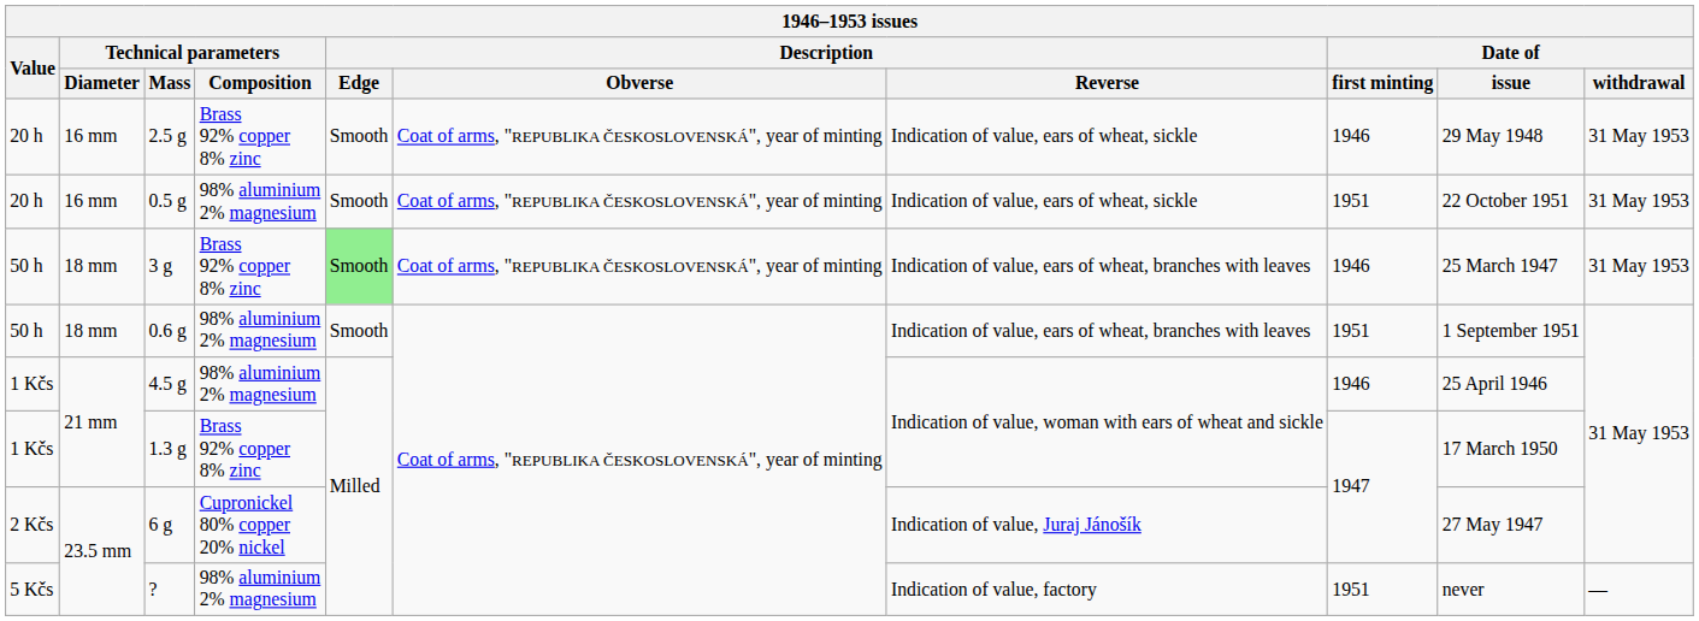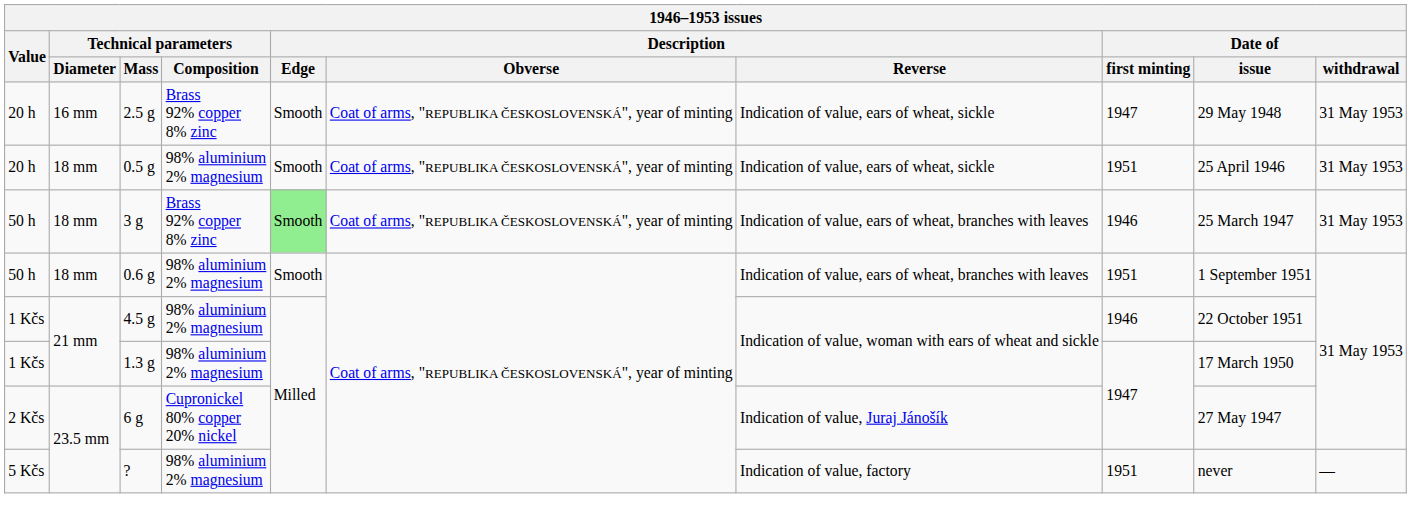 <table class="wikitable" style="font-size: 90%">
 <tr>
 <th colspan=12>1946–1953 issues</th>
 </tr>
 <tr>
 <th rowspan=2>Value</th>
 <th colspan=3>Technical parameters</th>
 <th colspan=3>Description</th>
 <th colspan=3>Date of</th>
 </tr>
 <tr>
 <th>Diameter</th>
 <th>Mass</th>
 <th>Composition</th>
 <th>Edge</th>
 <th>Obverse</th>
 <th>Reverse</th>
 <th>first minting</th>
 <th>issue</th>
 <th>withdrawal</th>
 </tr>
 <tr>
 <td>20 h</td>
 <td>16 mm</td>
 <td>2.5 g</td>
 <td><a href='#'>Brass</a><br>92% <a href='#'>copper</a><br>8% <a href='#'>zinc</a></td>
 <td>Smooth</td>
 <td><a href='#'>Coat of arms</a>, "<small>REPUBLIKA ČESKOSLOVENSKÁ</small>", year of minting</td>
 <td>Indication of value, ears of wheat, sickle</td>
-<td>1946</td>
+<td>1947</td>
 <td>29 May 1948</td>
 <td>31 May 1953</td>
 </tr>
 <tr>
 <td>20 h</td>
-<td>16 mm</td>
+<td>18 mm</td>
 <td>0.5 g</td>
 <td>98% <a href='#'>aluminium</a><br>2% <a href='#'>magnesium</a></td>
 <td>Smooth</td>
 <td><a href='#'>Coat of arms</a>, "<small>REPUBLIKA ČESKOSLOVENSKÁ</small>", year of minting</td>
 <td>Indication of value, ears of wheat, sickle</td>
 <td>1951</td>
-<td>22 October 1951</td>
+<td>25 April 1946</td>
 <td>31 May 1953</td>
 </tr>
 <tr>
 <td>50 h</td>
 <td>18 mm</td>
 <td>3 g</td>
 <td><a href='#'>Brass</a><br>92% <a href='#'>copper</a><br>8% <a href='#'>zinc</a></td>
 <td style="background: lightgreen;">Smooth</td>
 <td><a href='#'>Coat of arms</a>, "<small>REPUBLIKA ČESKOSLOVENSKÁ</small>", year of minting</td>
 <td>Indication of value, ears of wheat, branches with leaves</td>
 <td>1946</td>
 <td>25 March 1947</td>
 <td>31 May 1953</td>
 </tr>
 <tr>
 <td>50 h</td>
 <td>18 mm</td>
 <td>0.6 g</td>
 <td>98% <a href='#'>aluminium</a><br>2% <a href='#'>magnesium</a></td>
 <td>Smooth</td>
 <td rowspan=5><a href='#'>Coat of arms</a>, "<small>REPUBLIKA ČESKOSLOVENSKÁ</small>", year of minting</td>
 <td>Indication of value, ears of wheat, branches with leaves</td>
 <td>1951</td>
 <td>1 September 1951</td>
 <td rowspan=4>31 May 1953</td>
 </tr>
 <tr>
 <td>1 Kčs</td>
 <td rowspan=2>21 mm</td>
 <td>4.5 g</td>
 <td>98% <a href='#'>aluminium</a><br>2% <a href='#'>magnesium</a></td>
 <td rowspan=4>Milled</td>
 <td rowspan=2>Indication of value, woman with ears of wheat and sickle</td>
 <td>1946</td>
-<td>25 April 1946</td>
+<td>22 October 1951</td>
 </tr>
 <tr>
 <td>1 Kčs</td>
 <td>1.3 g</td>
-<td><a href='#'>Brass</a><br>92% <a href='#'>copper</a><br>8% <a href='#'>zinc</a></td>
+<td>98% <a href='#'>aluminium</a><br>2% <a href='#'>magnesium</a></td>
 <td rowspan=2>1947</td>
 <td>17 March 1950</td>
 </tr>
 <tr>
 <td>2 Kčs</td>
 <td rowspan=2>23.5 mm</td>
 <td>6 g</td>
 <td><a href='#'>Cupronickel</a><br>80% <a href='#'>copper</a><br>20% <a href='#'>nickel</a></td>
 <td>Indication of value, <a href='#'>Juraj Jánošík</a></td>
 <td>27 May 1947</td>
 </tr>
 <tr>
 <td>5 Kčs</td>
 <td>?</td>
 <td>98% <a href='#'>aluminium</a><br>2% <a href='#'>magnesium</a></td>
 <td>Indication of value, factory</td>
 <td>1951</td>
 <td>never</td>
 <td>—</td>
 </tr>
 </table>
